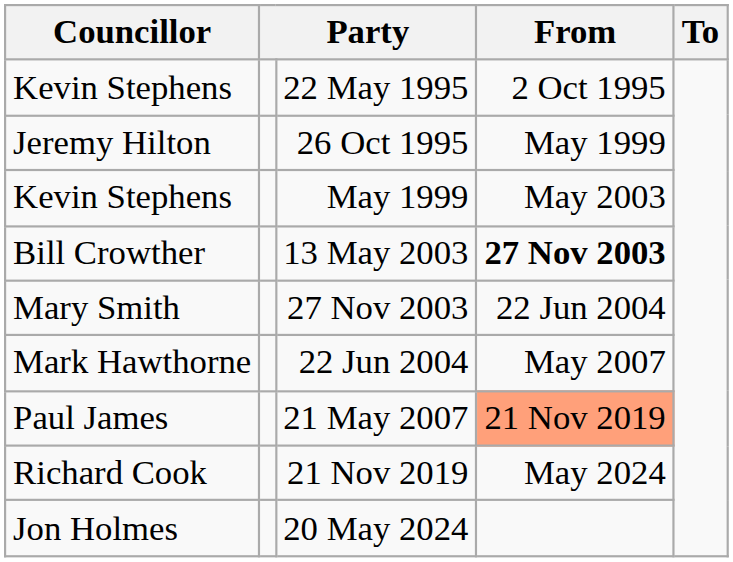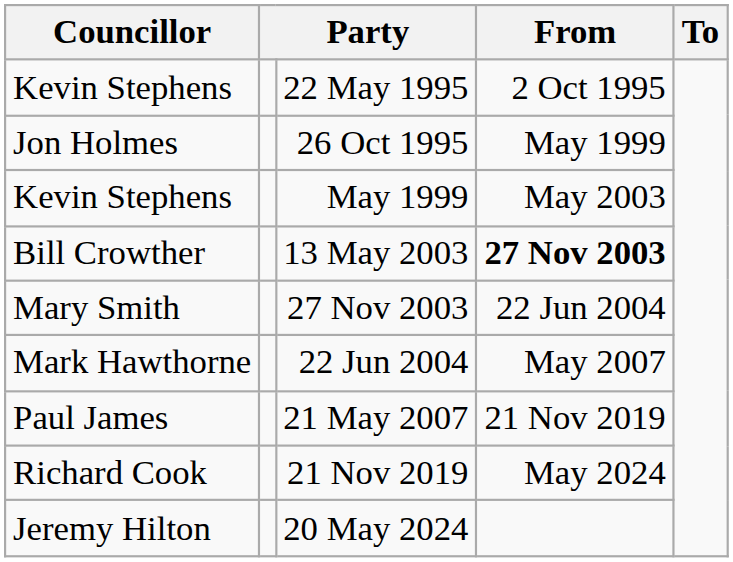 <table class=wikitable>
 <tr>
 <th>Councillor</th>
 <th colspan=2>Party</th>
 <th>From</th>
 <th>To</th>
 </tr>
 <tr>
 <td>Kevin Stephens</td>
 <td></td>
 <td align=right>22 May 1995</td>
 <td align=right>2 Oct 1995</td>
 </tr>
 <tr>
-<td>Jeremy Hilton</td>
+<td>Jon Holmes</td>
 <td></td>
 <td align=right>26 Oct 1995</td>
 <td align=right>May 1999</td>
 </tr>
 <tr>
 <td>Kevin Stephens</td>
 <td></td>
 <td align=right>May 1999</td>
 <td align=right>May 2003</td>
 </tr>
 <tr>
 <td>Bill Crowther</td>
 <td></td>
 <td align=right>13 May 2003</td>
 <td align=right><strong>27 Nov 2003</strong></td>
 </tr>
 <tr>
 <td>Mary Smith</td>
 <td></td>
 <td align=right>27 Nov 2003</td>
 <td align=right>22 Jun 2004</td>
 </tr>
 <tr>
 <td>Mark Hawthorne</td>
 <td></td>
 <td align=right>22 Jun 2004</td>
 <td align=right>May 2007</td>
 </tr>
 <tr>
 <td>Paul James</td>
 <td></td>
 <td align=right>21 May 2007</td>
-<td align=right style="background: lightsalmon;">21 Nov 2019</td>
+<td align=right>21 Nov 2019</td>
 </tr>
 <tr>
 <td>Richard Cook</td>
 <td></td>
 <td align=right>21 Nov 2019</td>
 <td align=right>May 2024</td>
 </tr>
 <tr>
-<td>Jon Holmes</td>
+<td>Jeremy Hilton</td>
 <td></td>
 <td align=right>20 May 2024</td>
 <td></td>
 </tr>
 </table>
